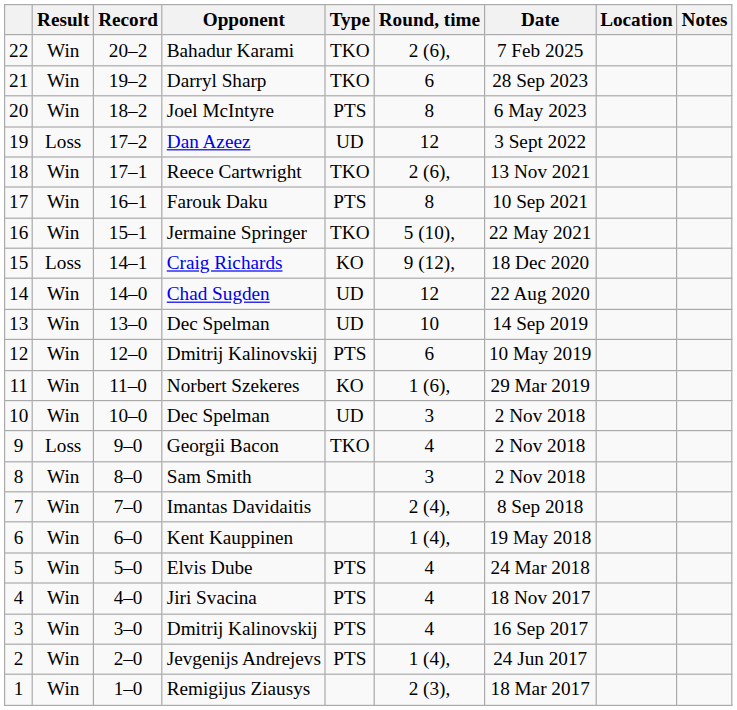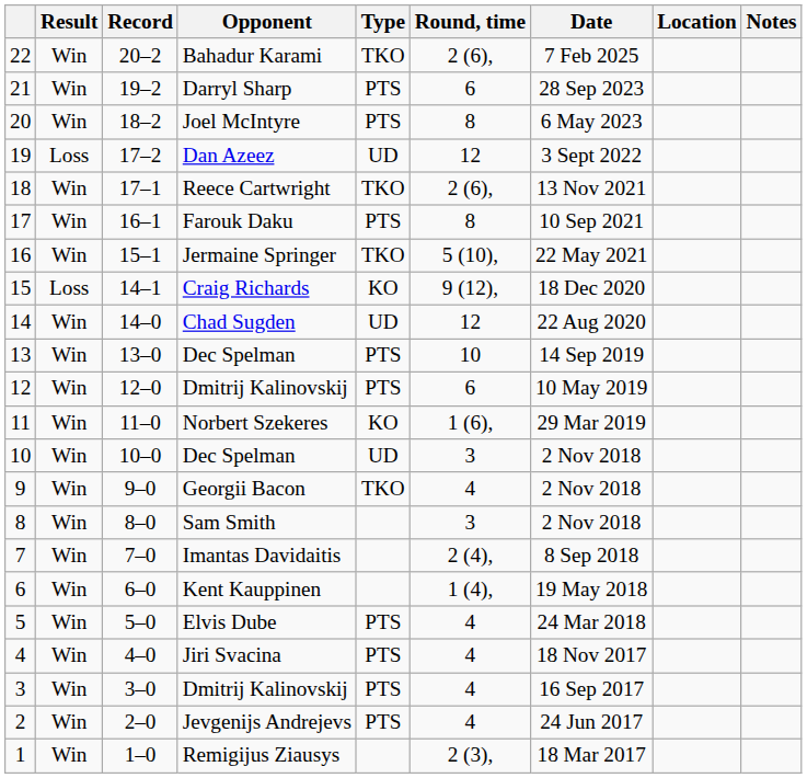 <table class="wikitable" style="text-align:center">
 <tr>
 <th></th>
 <th>Result</th>
 <th>Record</th>
 <th>Opponent</th>
 <th>Type</th>
 <th>Round, time</th>
 <th>Date</th>
 <th>Location</th>
 <th>Notes</th>
 </tr>
 <tr>
 <td>22</td>
 <td>Win</td>
 <td>20–2</td>
 <td align=left>Bahadur Karami</td>
 <td>TKO</td>
 <td>2 (6), </td>
 <td>7 Feb 2025</td>
 <td align=left></td>
 <td></td>
 </tr>
 <tr>
 <td>21</td>
 <td>Win</td>
 <td>19–2</td>
 <td align=left>Darryl Sharp</td>
-<td>TKO</td>
+<td>PTS</td>
 <td>6</td>
 <td>28 Sep 2023</td>
 <td align=left></td>
 <td></td>
 </tr>
 <tr>
 <td>20</td>
 <td>Win</td>
 <td>18–2</td>
 <td align=left>Joel McIntyre</td>
 <td>PTS</td>
 <td>8</td>
 <td>6 May 2023</td>
 <td align=left></td>
 <td></td>
 </tr>
 <tr>
 <td>19</td>
 <td>Loss</td>
 <td>17–2</td>
 <td align=left><a href='#'>Dan Azeez</a></td>
 <td>UD</td>
 <td>12</td>
 <td>3 Sept 2022</td>
 <td align=left></td>
 <td align=left></td>
 </tr>
 <tr>
 <td>18</td>
 <td>Win</td>
 <td>17–1</td>
 <td align=left>Reece Cartwright</td>
 <td>TKO</td>
 <td>2 (6), </td>
 <td>13 Nov 2021</td>
 <td align=left></td>
 <td style="text-align:left;"></td>
 </tr>
 <tr>
 <td>17</td>
 <td>Win</td>
 <td>16–1</td>
 <td align=left>Farouk Daku</td>
 <td>PTS</td>
 <td>8</td>
 <td>10 Sep 2021</td>
 <td align=left></td>
 <td></td>
 </tr>
 <tr>
 <td>16</td>
 <td>Win</td>
 <td>15–1</td>
 <td align=left>Jermaine Springer</td>
 <td>TKO</td>
 <td>5 (10), </td>
 <td>22 May 2021</td>
 <td align=left></td>
 <td></td>
 </tr>
 <tr>
 <td>15</td>
 <td>Loss</td>
 <td>14–1</td>
 <td align=left><a href='#'>Craig Richards</a></td>
 <td>KO</td>
 <td>9 (12), </td>
 <td>18 Dec 2020</td>
 <td align=left></td>
 <td align=left></td>
 </tr>
 <tr>
 <td>14</td>
 <td>Win</td>
 <td>14–0</td>
 <td align=left><a href='#'>Chad Sugden</a></td>
 <td>UD</td>
 <td>12</td>
 <td>22 Aug 2020</td>
 <td align=left></td>
 <td align=left></td>
 </tr>
 <tr>
 <td>13</td>
 <td>Win</td>
 <td>13–0</td>
 <td align=left>Dec Spelman</td>
-<td>UD</td>
+<td>PTS</td>
 <td>10</td>
 <td>14 Sep 2019</td>
 <td align=left></td>
 <td align=left></td>
 </tr>
 <tr>
 <td>12</td>
 <td>Win</td>
 <td>12–0</td>
 <td align=left>Dmitrij Kalinovskij</td>
 <td>PTS</td>
 <td>6</td>
 <td>10 May 2019</td>
 <td align=left></td>
 <td></td>
 </tr>
 <tr>
 <td>11</td>
 <td>Win</td>
 <td>11–0</td>
 <td align=left>Norbert Szekeres</td>
 <td>KO</td>
 <td>1 (6), </td>
 <td>29 Mar 2019</td>
 <td align=left></td>
 <td></td>
 </tr>
 <tr>
 <td>10</td>
 <td>Win</td>
 <td>10–0</td>
 <td align=left>Dec Spelman</td>
 <td>UD</td>
 <td>3</td>
 <td>2 Nov 2018</td>
 <td align=left></td>
 <td align=left></td>
 </tr>
 <tr>
 <td>9</td>
-<td>Loss</td>
+<td>Win</td>
 <td>9–0</td>
 <td align=left>Georgii Bacon</td>
 <td>TKO</td>
 <td>4</td>
 <td>2 Nov 2018</td>
 <td align=left></td>
 <td align=left></td>
 </tr>
 <tr>
 <td>8</td>
 <td>Win</td>
 <td>8–0</td>
 <td align=left>Sam Smith</td>
 <td></td>
 <td>3</td>
 <td>2 Nov 2018</td>
 <td align=left></td>
 <td align=left></td>
 </tr>
 <tr>
 <td>7</td>
 <td>Win</td>
 <td>7–0</td>
 <td align=left>Imantas Davidaitis</td>
 <td></td>
 <td>2 (4), </td>
 <td>8 Sep 2018</td>
 <td align=left></td>
 <td></td>
 </tr>
 <tr>
 <td>6</td>
 <td>Win</td>
 <td>6–0</td>
 <td align=left>Kent Kauppinen</td>
 <td></td>
 <td>1 (4), </td>
 <td>19 May 2018</td>
 <td align=left></td>
 <td></td>
 </tr>
 <tr>
 <td>5</td>
 <td>Win</td>
 <td>5–0</td>
 <td align=left>Elvis Dube</td>
 <td>PTS</td>
 <td>4</td>
 <td>24 Mar 2018</td>
 <td align=left></td>
 <td></td>
 </tr>
 <tr>
 <td>4</td>
 <td>Win</td>
 <td>4–0</td>
 <td align=left>Jiri Svacina</td>
 <td>PTS</td>
 <td>4</td>
 <td>18 Nov 2017</td>
 <td align=left></td>
 <td></td>
 </tr>
 <tr>
 <td>3</td>
 <td>Win</td>
 <td>3–0</td>
 <td align=left>Dmitrij Kalinovskij</td>
 <td>PTS</td>
 <td>4</td>
 <td>16 Sep 2017</td>
 <td align=left></td>
 <td></td>
 </tr>
 <tr>
 <td>2</td>
 <td>Win</td>
 <td>2–0</td>
 <td align=left>Jevgenijs Andrejevs</td>
 <td>PTS</td>
-<td>1 (4), </td>
+<td>4</td>
 <td>24 Jun 2017</td>
 <td align=left></td>
 <td></td>
 </tr>
 <tr>
 <td>1</td>
 <td>Win</td>
 <td>1–0</td>
 <td align=left>Remigijus Ziausys</td>
 <td></td>
 <td>2 (3), </td>
 <td>18 Mar 2017</td>
 <td align=left></td>
 <td></td>
 </tr>
 </table>
